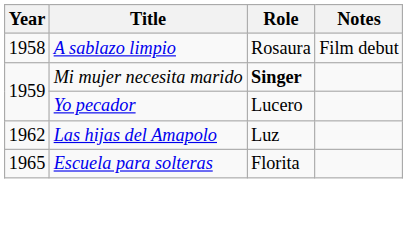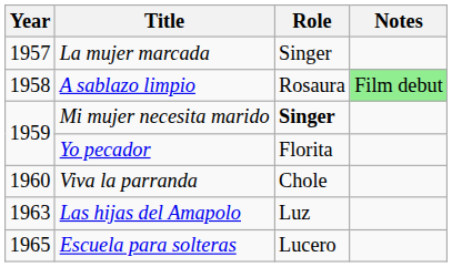 <table class="wikitable">
 <tr>
 <th>Year</th>
 <th>Title</th>
 <th>Role</th>
 <th>Notes</th>
 </tr>
 <tr>
+<td>1957</td>
+<td><em>La mujer marcada</em></td>
+<td>Singer</td>
+<td></td>
+</tr>
+<tr>
 <td>1958</td>
 <td><em><a href='#'>A sablazo limpio</a></em></td>
 <td>Rosaura</td>
-<td>Film debut</td>
+<td style="background: lightgreen;">Film debut</td>
 </tr>
 <tr>
 <td rowspan="2">1959</td>
 <td><em>Mi mujer necesita marido</em></td>
 <td><strong>Singer</strong></td>
 <td></td>
 </tr>
 <tr>
 <td><em><a href='#'>Yo pecador</a></em></td>
-<td>Lucero</td>
+<td>Florita</td>
 <td></td>
 </tr>
 <tr>
-<td>1962</td>
+<td>1960</td>
+<td><em>Viva la parranda</em></td>
+<td>Chole</td>
+<td></td>
+</tr>
+<tr>
+<td>1963</td>
 <td><em><a href='#'>Las hijas del Amapolo</a></em></td>
 <td>Luz</td>
 <td></td>
 </tr>
 <tr>
 <td>1965</td>
 <td><em><a href='#'>Escuela para solteras</a></em></td>
-<td>Florita</td>
+<td>Lucero</td>
 <td></td>
 </tr>
 </table>
